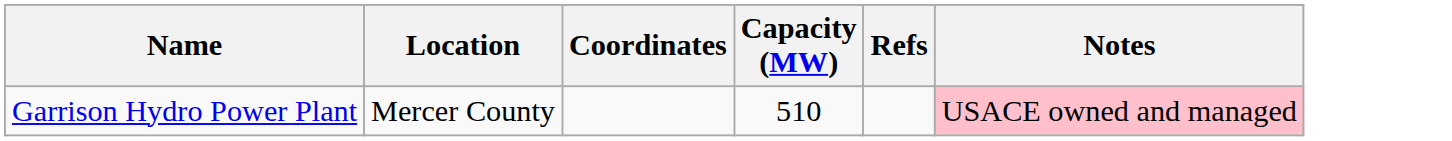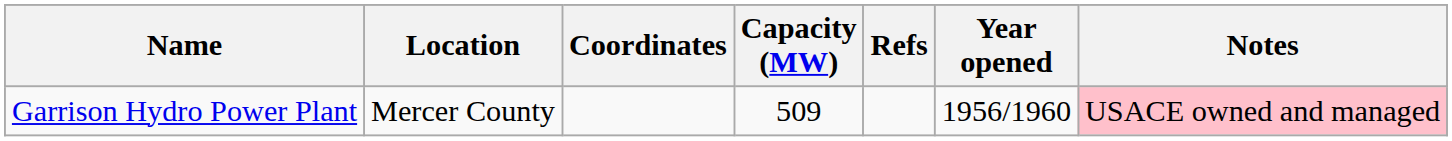 <table class="wikitable sortable">
 <tr>
 <th>Name</th>
 <th>Location</th>
 <th>Coordinates</th>
 <th>Capacity<br>(<a href='#'>MW</a>)</th>
 <th>Refs</th>
+<th>Year<br>opened</th>
 <th>Notes</th>
 </tr>
 <tr>
 <td><a href='#'>Garrison Hydro Power Plant</a></td>
 <td>Mercer County</td>
 <td></td>
-<td align="center">510</td>
+<td align="center">509</td>
 <td></td>
+<td>1956/1960</td>
 <td style="background: pink;">USACE owned and managed</td>
 </tr>
 </table>
